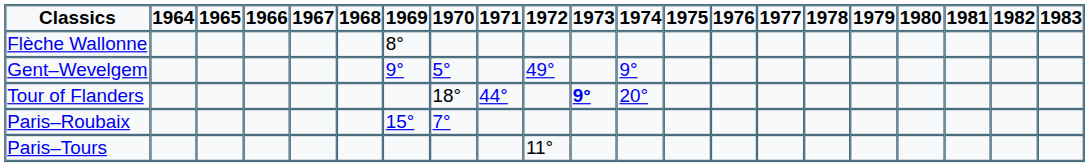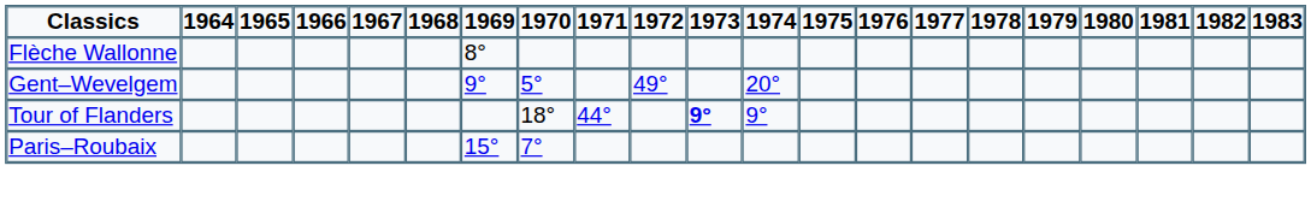 <table align="center" border="1" bgcolor="#F7F9FB" bordercolor="#486C7D" cellspacing="0" cellpadding="1">
 <tr>
 <th>Classics</th>
 <th>1964</th>
 <th>1965</th>
 <th>1966</th>
 <th>1967</th>
 <th>1968</th>
 <th>1969</th>
 <th>1970</th>
 <th>1971</th>
 <th>1972</th>
 <th>1973</th>
 <th>1974</th>
 <th>1975</th>
 <th>1976</th>
 <th>1977</th>
 <th>1978</th>
 <th>1979</th>
 <th>1980</th>
 <th>1981</th>
 <th>1982</th>
 <th>1983</th>
 </tr>
 <tr>
 <td><a href='#'>Flèche Wallonne</a></td>
 <td> </td>
 <td> </td>
 <td> </td>
 <td> </td>
 <td> </td>
 <td>8°</td>
 <td> </td>
 <td> </td>
 <td> </td>
 <td> </td>
 <td> </td>
 <td> </td>
 <td> </td>
 <td> </td>
 <td> </td>
 <td> </td>
 <td> </td>
 <td> </td>
 <td> </td>
 <td> </td>
 </tr>
 <tr>
 <td><a href='#'>Gent–Wevelgem</a></td>
 <td> </td>
 <td> </td>
 <td> </td>
 <td> </td>
 <td> </td>
 <td><a href='#'>9°</a></td>
 <td><a href='#'>5°</a></td>
 <td> </td>
 <td><a href='#'>49°</a></td>
 <td> </td>
-<td><a href='#'>9°</a></td>
+<td><a href='#'>20°</a></td>
 <td> </td>
 <td> </td>
 <td> </td>
 <td> </td>
 <td> </td>
 <td> </td>
 <td> </td>
 <td> </td>
 <td> </td>
 </tr>
 <tr>
 <td><a href='#'>Tour of Flanders</a></td>
 <td> </td>
 <td> </td>
 <td> </td>
 <td> </td>
 <td> </td>
 <td> </td>
 <td>18°</td>
 <td><a href='#'>44°</a></td>
 <td> </td>
 <td><strong><a href='#'>9°</a></strong></td>
-<td><a href='#'>20°</a></td>
+<td><a href='#'>9°</a></td>
 <td> </td>
 <td> </td>
 <td> </td>
 <td> </td>
 <td> </td>
 <td> </td>
 <td> </td>
 <td> </td>
 <td> </td>
 </tr>
 <tr>
 <td><a href='#'>Paris–Roubaix</a></td>
 <td> </td>
 <td> </td>
 <td> </td>
 <td> </td>
 <td> </td>
 <td><a href='#'>15°</a></td>
 <td><a href='#'>7°</a></td>
 <td> </td>
 <td> </td>
 <td> </td>
 <td> </td>
 <td> </td>
 <td> </td>
 <td> </td>
 <td> </td>
 <td> </td>
 <td> </td>
 <td> </td>
 <td> </td>
 <td> </td>
 </tr>
-<tr>
-<td><a href='#'>Paris–Tours</a></td>
-<td> </td>
-<td> </td>
-<td> </td>
-<td> </td>
-<td> </td>
-<td> </td>
-<td> </td>
-<td> </td>
-<td>11°</td>
-<td> </td>
-<td> </td>
-<td> </td>
-<td> </td>
-<td> </td>
-<td> </td>
-<td> </td>
-<td> </td>
-<td> </td>
-<td> </td>
-<td> </td>
-</tr>
 </table>
